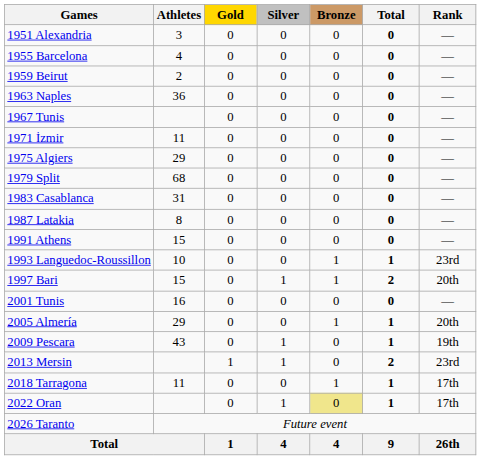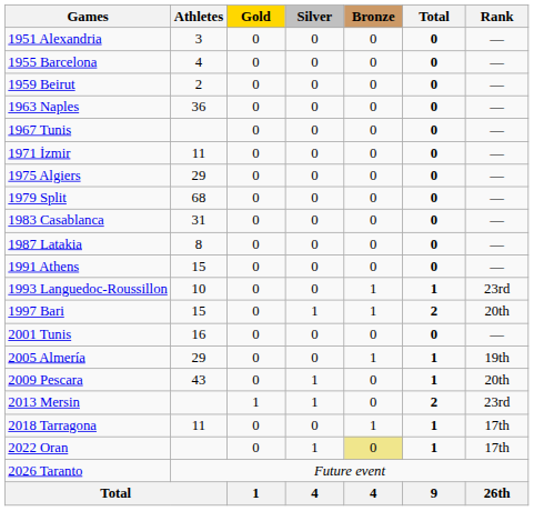 <table class="wikitable" style="text-align:center; font-size:98%;">
 <tr>
 <th>Games</th>
 <th>Athletes</th>
 <td style="background:gold; width:3.7em; font-weight:bold;">Gold</td>
 <td style="background:silver; width:3.7em; font-weight:bold;">Silver</td>
 <td style="background:#c96; width:3.7em; font-weight:bold;">Bronze</td>
 <th style="width:4em; font-weight:bold;">Total</th>
 <th style="width:4em; font-weight:bold;">Rank</th>
 </tr>
 <tr>
 <td align=left><a href='#'>1951 Alexandria</a></td>
 <td>3</td>
 <td>0</td>
 <td>0</td>
 <td>0</td>
 <td><strong>0</strong></td>
 <td>—</td>
 </tr>
 <tr>
 <td align=left><a href='#'>1955 Barcelona</a></td>
 <td>4</td>
 <td>0</td>
 <td>0</td>
 <td>0</td>
 <td><strong>0</strong></td>
 <td>—</td>
 </tr>
 <tr>
 <td align=left><a href='#'>1959 Beirut</a></td>
 <td>2</td>
 <td>0</td>
 <td>0</td>
 <td>0</td>
 <td><strong>0</strong></td>
 <td>—</td>
 </tr>
 <tr>
 <td align=left><a href='#'>1963 Naples</a></td>
 <td>36</td>
 <td>0</td>
 <td>0</td>
 <td>0</td>
 <td><strong>0</strong></td>
 <td>—</td>
 </tr>
 <tr>
 <td align=left><a href='#'>1967 Tunis</a></td>
 <td></td>
 <td>0</td>
 <td>0</td>
 <td>0</td>
 <td><strong>0</strong></td>
 <td>—</td>
 </tr>
 <tr>
 <td align=left><a href='#'>1971 İzmir</a></td>
 <td>11</td>
 <td>0</td>
 <td>0</td>
 <td>0</td>
 <td><strong>0</strong></td>
 <td>—</td>
 </tr>
 <tr>
 <td align=left><a href='#'>1975 Algiers</a></td>
 <td>29</td>
 <td>0</td>
 <td>0</td>
 <td>0</td>
 <td><strong>0</strong></td>
 <td>—</td>
 </tr>
 <tr>
 <td align=left><a href='#'>1979 Split</a></td>
 <td>68</td>
 <td>0</td>
 <td>0</td>
 <td>0</td>
 <td><strong>0</strong></td>
 <td>—</td>
 </tr>
 <tr>
 <td align=left><a href='#'>1983 Casablanca</a></td>
 <td>31</td>
 <td>0</td>
 <td>0</td>
 <td>0</td>
 <td><strong>0</strong></td>
 <td>—</td>
 </tr>
 <tr>
 <td align=left><a href='#'>1987 Latakia</a></td>
 <td>8</td>
 <td>0</td>
 <td>0</td>
 <td>0</td>
 <td><strong>0</strong></td>
 <td>—</td>
 </tr>
 <tr>
 <td align=left><a href='#'>1991 Athens</a></td>
 <td>15</td>
 <td>0</td>
 <td>0</td>
 <td>0</td>
 <td><strong>0</strong></td>
 <td>—</td>
 </tr>
 <tr>
 <td align=left><a href='#'>1993 Languedoc-Roussillon</a></td>
 <td>10</td>
 <td>0</td>
 <td>0</td>
 <td>1</td>
 <td><strong>1</strong></td>
 <td>23rd</td>
 </tr>
 <tr>
 <td align=left><a href='#'>1997 Bari</a></td>
 <td>15</td>
 <td>0</td>
 <td>1</td>
 <td>1</td>
 <td><strong>2</strong></td>
 <td>20th</td>
 </tr>
 <tr>
 <td align=left><a href='#'>2001 Tunis</a></td>
 <td>16</td>
 <td>0</td>
 <td>0</td>
 <td>0</td>
 <td><strong>0</strong></td>
 <td>—</td>
 </tr>
 <tr>
 <td align=left><a href='#'>2005 Almería</a></td>
 <td>29</td>
 <td>0</td>
 <td>0</td>
 <td>1</td>
 <td><strong>1</strong></td>
-<td>20th</td>
+<td>19th</td>
 </tr>
 <tr>
 <td align=left><a href='#'>2009 Pescara</a></td>
 <td>43</td>
 <td>0</td>
 <td>1</td>
 <td>0</td>
 <td><strong>1</strong></td>
-<td>19th</td>
+<td>20th</td>
 </tr>
 <tr>
 <td align=left><a href='#'>2013 Mersin</a></td>
 <td></td>
 <td>1</td>
 <td>1</td>
 <td>0</td>
 <td><strong>2</strong></td>
 <td>23rd</td>
 </tr>
 <tr>
 <td align=left><a href='#'>2018 Tarragona</a></td>
 <td>11</td>
 <td>0</td>
 <td>0</td>
 <td>1</td>
 <td><strong>1</strong></td>
 <td>17th</td>
 </tr>
 <tr>
 <td align=left><a href='#'>2022 Oran</a></td>
 <td></td>
 <td>0</td>
 <td>1</td>
 <td style="background: khaki;">0</td>
 <td><strong>1</strong></td>
 <td>17th</td>
 </tr>
 <tr>
 <td align=left><a href='#'>2026 Taranto</a></td>
 <td colspan=6;><em>Future event</em></td>
 </tr>
 <tr>
 <th colspan=2>Total</th>
 <th>1</th>
 <th>4</th>
 <th>4</th>
 <th>9</th>
 <th>26th</th>
 </tr>
 </table>
